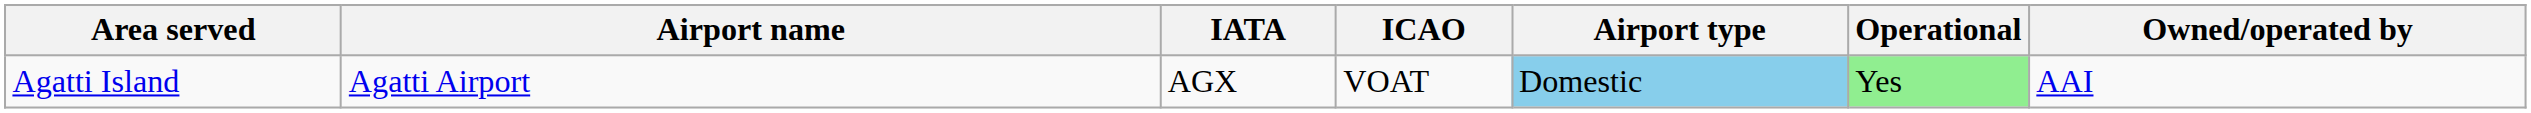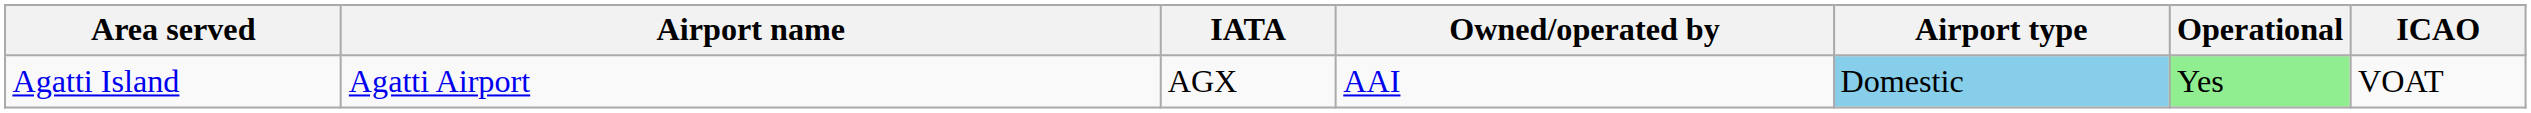 <table class="sortable wikitable"style="text-align:left;"style="font-size: 85%">
 <tr>
 <th style="width:10em;">Area served</th>
 <th style="width:25em;">Airport name</th>
 <th style="width:5em;">IATA</th>
-<th style="width:5em;">ICAO</th>
+<th style="width:15em;">Owned/operated by</th>
 <th style="width:10em;">Airport type</th>
 <th style="width:5em;">Operational</th>
-<th style="width:15em;">Owned/operated by</th>
+<th style="width:5em;">ICAO</th>
 </tr>
 <tr>
 <td><a href='#'>Agatti Island</a></td>
 <td><a href='#'>Agatti Airport</a></td>
 <td>AGX</td>
-<td>VOAT</td>
+<td><a href='#'>AAI</a></td>
 <td style="background:skyblue;">Domestic</td>
 <td style="background:lightgreen;">Yes</td>
-<td><a href='#'>AAI</a></td>
+<td>VOAT</td>
 </tr>
 </table>
